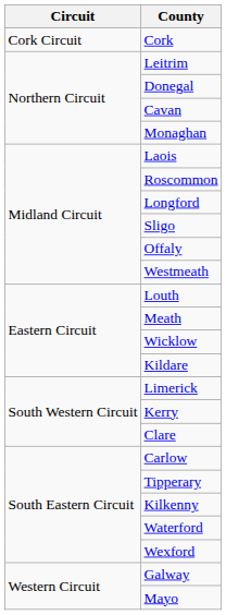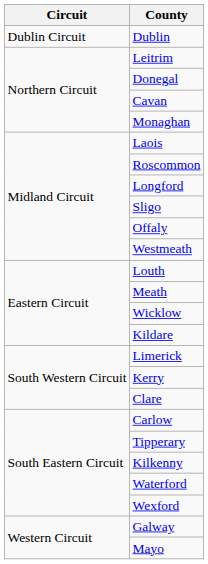 <table class="wikitable">
 <tr>
 <th>Circuit</th>
 <th>County</th>
 </tr>
 <tr>
-<td>Cork Circuit</td>
-<td><a href='#'>Cork</a></td>
+<td>Dublin Circuit</td>
+<td><a href='#'>Dublin</a></td>
 </tr>
 <tr>
 <td rowspan=4>Northern Circuit</td>
 <td><a href='#'>Leitrim</a></td>
 </tr>
 <tr>
 <td><a href='#'>Donegal</a></td>
 </tr>
 <tr>
 <td><a href='#'>Cavan</a></td>
 </tr>
 <tr>
 <td><a href='#'>Monaghan</a></td>
 </tr>
 <tr>
 <td rowspan=6>Midland Circuit</td>
 <td><a href='#'>Laois</a></td>
 </tr>
 <tr>
 <td><a href='#'>Roscommon</a></td>
 </tr>
 <tr>
 <td><a href='#'>Longford</a></td>
 </tr>
 <tr>
 <td><a href='#'>Sligo</a></td>
 </tr>
 <tr>
 <td><a href='#'>Offaly</a></td>
 </tr>
 <tr>
 <td><a href='#'>Westmeath</a></td>
 </tr>
 <tr>
 <td rowspan=4>Eastern Circuit</td>
 <td><a href='#'>Louth</a></td>
 </tr>
 <tr>
 <td><a href='#'>Meath</a></td>
 </tr>
 <tr>
 <td><a href='#'>Wicklow</a></td>
 </tr>
 <tr>
 <td><a href='#'>Kildare</a></td>
 </tr>
 <tr>
 <td rowspan=3>South Western Circuit</td>
 <td><a href='#'>Limerick</a></td>
 </tr>
 <tr>
 <td><a href='#'>Kerry</a></td>
 </tr>
 <tr>
 <td><a href='#'>Clare</a></td>
 </tr>
 <tr>
 <td rowspan=5>South Eastern Circuit</td>
 <td><a href='#'>Carlow</a></td>
 </tr>
 <tr>
 <td><a href='#'>Tipperary</a></td>
 </tr>
 <tr>
 <td><a href='#'>Kilkenny</a></td>
 </tr>
 <tr>
 <td><a href='#'>Waterford</a></td>
 </tr>
 <tr>
 <td><a href='#'>Wexford</a></td>
 </tr>
 <tr>
 <td rowspan=2>Western Circuit</td>
 <td><a href='#'>Galway</a></td>
 </tr>
 <tr>
 <td><a href='#'>Mayo</a></td>
 </tr>
 </table>
